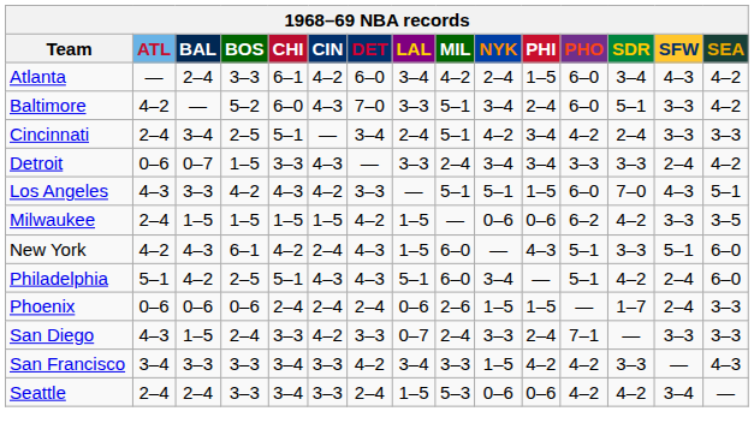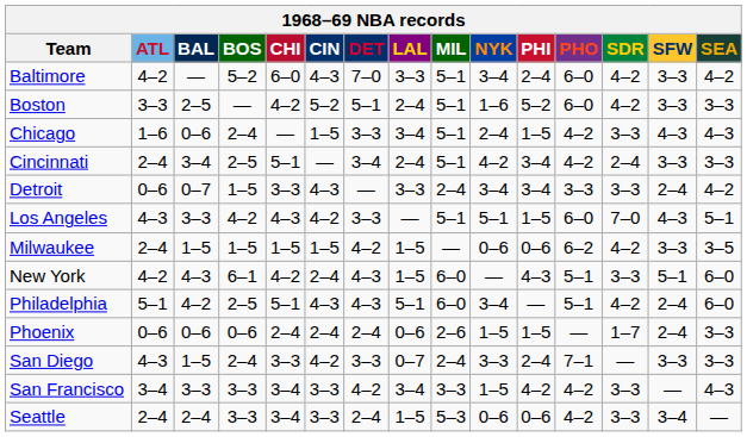 <table class="wikitable" style="font-size:95%; text-align:center;">
 <tr>
 <th colspan=15>1968–69 NBA records</th>
 </tr>
 <tr>
 <th width=100>Team</th>
 <th style="background:#69B3E6;color:#C70F2E;width=35">ATL</th>
 <th style="background:#002854;color:#FFFFFF;width=35">BAL</th>
 <th style="background:#006400;color:#FFFFFF;width=35">BOS</th>
 <th style="background:#BA0C2F;color:#FFFFFF;width=35">CHI</th>
 <th style="background:#012F6B;color:#FFFFFF;width=35">CIN</th>
 <th style="background:#012F6B;color:#D40032;width=35">DET</th>
 <th style="background:#800080;color:#FFD700;width=35">LAL</th>
 <th style="background:#006400;color:#FFFFFF;width=35">MIL</th>
 <th style="background:#003EA4;color:#FF8C00;width=35">NYK</th>
 <th style="background:#C90F2E;color:#FFFFFF;width=35">PHI</th>
 <th style="background:#702F8B;color:#FA4417;width=35">PHO</th>
 <th style="background:#00843D;color:#FFCC00;width=35">SDR</th>
 <th style="background:#FFC62C;color:#012F6B;width=35">SFW</th>
 <th style="background:#173F36;color:#EBAA00;width=35">SEA</th>
 </tr>
 <tr>
-<td style="text-align:left;"><a href='#'>Atlanta</a></td>
-<td>—</td>
-<td>2–4</td>
-<td>3–3</td>
-<td>6–1</td>
-<td>4–2</td>
-<td>6–0</td>
-<td>3–4</td>
-<td>4–2</td>
-<td>2–4</td>
-<td>1–5</td>
-<td>6–0</td>
-<td>3–4</td>
-<td>4–3</td>
-<td>4–2</td>
-</tr>
-<tr>
 <td style="text-align:left;"><a href='#'>Baltimore</a></td>
 <td>4–2</td>
 <td>—</td>
 <td>5–2</td>
 <td>6–0</td>
 <td>4–3</td>
 <td>7–0</td>
 <td>3–3</td>
 <td>5–1</td>
 <td>3–4</td>
 <td>2–4</td>
 <td>6–0</td>
-<td>5–1</td>
+<td>4–2</td>
 <td>3–3</td>
 <td>4–2</td>
+</tr>
+<tr>
+<td style="text-align:left;"><a href='#'>Boston</a></td>
+<td>3–3</td>
+<td>2–5</td>
+<td>—</td>
+<td>4–2</td>
+<td>5–2</td>
+<td>5–1</td>
+<td>2–4</td>
+<td>5–1</td>
+<td>1–6</td>
+<td>5–2</td>
+<td>6–0</td>
+<td>4–2</td>
+<td>3–3</td>
+<td>3–3</td>
+</tr>
+<tr>
+<td style="text-align:left;"><a href='#'>Chicago</a></td>
+<td>1–6</td>
+<td>0–6</td>
+<td>2–4</td>
+<td>—</td>
+<td>1–5</td>
+<td>3–3</td>
+<td>3–4</td>
+<td>5–1</td>
+<td>2–4</td>
+<td>1–5</td>
+<td>4–2</td>
+<td>3–3</td>
+<td>4–3</td>
+<td>4–3</td>
 </tr>
 <tr>
 <td style="text-align:left;"><a href='#'>Cincinnati</a></td>
 <td>2–4</td>
 <td>3–4</td>
 <td>2–5</td>
 <td>5–1</td>
 <td>—</td>
 <td>3–4</td>
 <td>2–4</td>
 <td>5–1</td>
 <td>4–2</td>
 <td>3–4</td>
 <td>4–2</td>
 <td>2–4</td>
 <td>3–3</td>
 <td>3–3</td>
 </tr>
 <tr>
 <td style="text-align:left;"><a href='#'>Detroit</a></td>
 <td>0–6</td>
 <td>0–7</td>
 <td>1–5</td>
 <td>3–3</td>
 <td>4–3</td>
 <td>—</td>
 <td>3–3</td>
 <td>2–4</td>
 <td>3–4</td>
 <td>3–4</td>
 <td>3–3</td>
 <td>3–3</td>
 <td>2–4</td>
 <td>4–2</td>
 </tr>
 <tr>
 <td style="text-align:left;"><a href='#'>Los Angeles</a></td>
 <td>4–3</td>
 <td>3–3</td>
 <td>4–2</td>
 <td>4–3</td>
 <td>4–2</td>
 <td>3–3</td>
 <td>—</td>
 <td>5–1</td>
 <td>5–1</td>
 <td>1–5</td>
 <td>6–0</td>
 <td>7–0</td>
 <td>4–3</td>
 <td>5–1</td>
 </tr>
 <tr>
 <td style="text-align:left;"><a href='#'>Milwaukee</a></td>
 <td>2–4</td>
 <td>1–5</td>
 <td>1–5</td>
 <td>1–5</td>
 <td>1–5</td>
 <td>4–2</td>
 <td>1–5</td>
 <td>—</td>
 <td>0–6</td>
 <td>0–6</td>
 <td>6–2</td>
 <td>4–2</td>
 <td>3–3</td>
 <td>3–5</td>
 </tr>
 <tr>
 <td style="text-align:left;">New York</td>
 <td>4–2</td>
 <td>4–3</td>
 <td>6–1</td>
 <td>4–2</td>
 <td>2–4</td>
 <td>4–3</td>
 <td>1–5</td>
 <td>6–0</td>
 <td>—</td>
 <td>4–3</td>
 <td>5–1</td>
 <td>3–3</td>
 <td>5–1</td>
 <td>6–0</td>
 </tr>
 <tr>
 <td style="text-align:left;"><a href='#'>Philadelphia</a></td>
 <td>5–1</td>
 <td>4–2</td>
 <td>2–5</td>
 <td>5–1</td>
 <td>4–3</td>
 <td>4–3</td>
 <td>5–1</td>
 <td>6–0</td>
 <td>3–4</td>
 <td>—</td>
 <td>5–1</td>
 <td>4–2</td>
 <td>2–4</td>
 <td>6–0</td>
 </tr>
 <tr>
 <td style="text-align:left;"><a href='#'>Phoenix</a></td>
 <td>0–6</td>
 <td>0–6</td>
 <td>0–6</td>
 <td>2–4</td>
 <td>2–4</td>
 <td>2–4</td>
 <td>0–6</td>
 <td>2–6</td>
 <td>1–5</td>
 <td>1–5</td>
 <td>—</td>
 <td>1–7</td>
 <td>2–4</td>
 <td>3–3</td>
 </tr>
 <tr>
 <td style="text-align:left;"><a href='#'>San Diego</a></td>
 <td>4–3</td>
 <td>1–5</td>
 <td>2–4</td>
 <td>3–3</td>
 <td>4–2</td>
 <td>3–3</td>
 <td>0–7</td>
 <td>2–4</td>
 <td>3–3</td>
 <td>2–4</td>
 <td>7–1</td>
 <td>—</td>
 <td>3–3</td>
 <td>3–3</td>
 </tr>
 <tr>
 <td style="text-align:left;"><a href='#'>San Francisco</a></td>
 <td>3–4</td>
 <td>3–3</td>
 <td>3–3</td>
 <td>3–4</td>
 <td>3–3</td>
 <td>4–2</td>
 <td>3–4</td>
 <td>3–3</td>
 <td>1–5</td>
 <td>4–2</td>
 <td>4–2</td>
 <td>3–3</td>
 <td>—</td>
 <td>4–3</td>
 </tr>
 <tr>
 <td style="text-align:left;"><a href='#'>Seattle</a></td>
 <td>2–4</td>
 <td>2–4</td>
 <td>3–3</td>
 <td>3–4</td>
 <td>3–3</td>
 <td>2–4</td>
 <td>1–5</td>
 <td>5–3</td>
 <td>0–6</td>
 <td>0–6</td>
 <td>4–2</td>
-<td>4–2</td>
+<td>3–3</td>
 <td>3–4</td>
 <td>—</td>
 </tr>
 </table>
